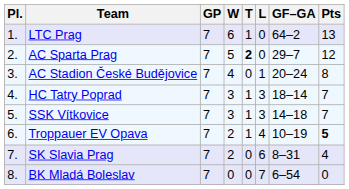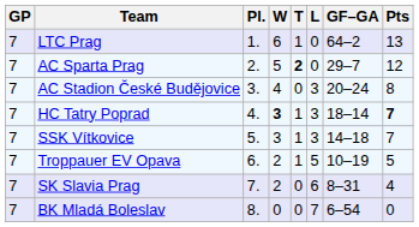 <table class="wikitable">
 <tr>
+<th>GP</th>
+<th>Team</th>
 <th>Pl.</th>
-<th>Team</th>
-<th>GP</th>
 <th>W</th>
 <th>T</th>
 <th>L</th>
 <th>GF–GA</th>
 <th>Pts</th>
 </tr>
 <tr bgcolor="#e6e6fa">
+<td>7</td>
+<td><a href='#'>LTC Prag</a></td>
 <td>1.</td>
-<td><a href='#'>LTC Prag</a></td>
-<td>7</td>
 <td>6</td>
 <td>1</td>
 <td>0</td>
 <td>64–2</td>
 <td>13</td>
 </tr>
 <tr bgcolor="#f0f8ff">
+<td>7</td>
+<td><a href='#'>AC Sparta Prag</a></td>
 <td>2.</td>
-<td><a href='#'>AC Sparta Prag</a></td>
-<td>7</td>
 <td>5</td>
 <td><strong>2</strong></td>
 <td>0</td>
 <td>29–7</td>
 <td>12</td>
 </tr>
 <tr bgcolor="#f0f8ff">
+<td>7</td>
+<td><a href='#'>AC Stadion České Budějovice</a></td>
 <td>3.</td>
-<td><a href='#'>AC Stadion České Budějovice</a></td>
-<td>7</td>
 <td>4</td>
 <td>0</td>
-<td>1</td>
+<td>3</td>
 <td>20–24</td>
 <td>8</td>
 </tr>
 <tr bgcolor="#f0f8ff">
+<td>7</td>
+<td><a href='#'>HC Tatry Poprad</a></td>
 <td>4.</td>
-<td><a href='#'>HC Tatry Poprad</a></td>
-<td>7</td>
-<td>3</td>
+<td><strong>3</strong></td>
 <td>1</td>
 <td>3</td>
 <td>18–14</td>
-<td>7</td>
+<td><strong>7</strong></td>
 </tr>
 <tr bgcolor="#f0f8ff">
+<td>7</td>
+<td><a href='#'>SSK Vítkovice</a></td>
 <td>5.</td>
-<td><a href='#'>SSK Vítkovice</a></td>
-<td>7</td>
 <td>3</td>
 <td>1</td>
 <td>3</td>
 <td>14–18</td>
 <td>7</td>
 </tr>
 <tr bgcolor="#f0f8ff">
+<td>7</td>
+<td><a href='#'>Troppauer EV Opava</a></td>
 <td>6.</td>
-<td><a href='#'>Troppauer EV Opava</a></td>
-<td>7</td>
 <td>2</td>
 <td>1</td>
-<td>4</td>
+<td>5</td>
 <td>10–19</td>
-<td><strong>5</strong></td>
+<td>5</td>
 </tr>
 <tr bgcolor="#e6e6fa">
+<td>7</td>
+<td><a href='#'>SK Slavia Prag</a></td>
 <td>7.</td>
-<td><a href='#'>SK Slavia Prag</a></td>
-<td>7</td>
 <td>2</td>
 <td>0</td>
 <td>6</td>
 <td>8–31</td>
 <td>4</td>
 </tr>
 <tr bgcolor="#e6e6fa">
+<td>7</td>
+<td><a href='#'>BK Mladá Boleslav</a></td>
 <td>8.</td>
-<td><a href='#'>BK Mladá Boleslav</a></td>
-<td>7</td>
 <td>0</td>
 <td>0</td>
 <td>7</td>
 <td>6–54</td>
 <td>0</td>
 </tr>
 </table>
